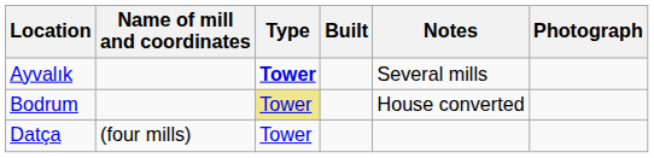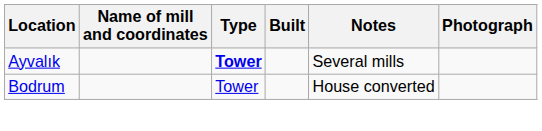 <table class="wikitable">
 <tr>
 <th>Location</th>
 <th>Name of mill<br>and coordinates</th>
 <th>Type</th>
 <th>Built</th>
 <th>Notes</th>
 <th>Photograph</th>
 </tr>
 <tr>
 <td><a href='#'>Ayvalık</a></td>
 <td></td>
 <td><strong><a href='#'>Tower</a></strong></td>
 <td></td>
 <td>Several mills</td>
 <td></td>
 </tr>
 <tr>
 <td><a href='#'>Bodrum</a></td>
 <td></td>
-<td style="background: khaki;"><a href='#'>Tower</a></td>
+<td><a href='#'>Tower</a></td>
 <td></td>
 <td>House converted</td>
 <td></td>
 </tr>
-<tr>
-<td><a href='#'>Datça</a></td>
-<td>(four mills)</td>
-<td><a href='#'>Tower</a></td>
-<td></td>
-<td></td>
-<td></td>
-</tr>
 </table>
